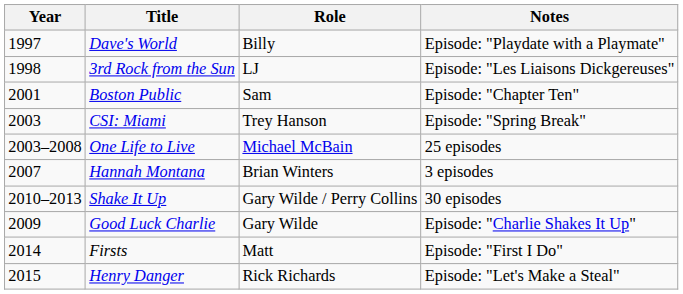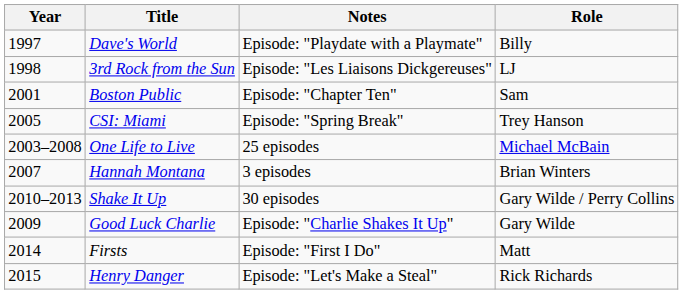 <table class="wikitable sortable">
 <tr>
 <th>Year</th>
 <th>Title</th>
+<th>Notes</th>
 <th>Role</th>
-<th>Notes</th>
 </tr>
 <tr>
 <td>1997</td>
 <td><em><a href='#'>Dave's World</a></em></td>
+<td>Episode: "Playdate with a Playmate"</td>
 <td>Billy</td>
-<td>Episode: "Playdate with a Playmate"</td>
 </tr>
 <tr>
 <td>1998</td>
 <td><em><a href='#'>3rd Rock from the Sun</a></em></td>
+<td>Episode: "Les Liaisons Dickgereuses"</td>
 <td>LJ</td>
-<td>Episode: "Les Liaisons Dickgereuses"</td>
 </tr>
 <tr>
 <td>2001</td>
 <td><em><a href='#'>Boston Public</a></em></td>
+<td>Episode: "Chapter Ten"</td>
 <td>Sam</td>
-<td>Episode: "Chapter Ten"</td>
 </tr>
 <tr>
-<td>2003</td>
+<td>2005</td>
 <td><em><a href='#'>CSI: Miami</a></em></td>
+<td>Episode: "Spring Break"</td>
 <td>Trey Hanson</td>
-<td>Episode: "Spring Break"</td>
 </tr>
 <tr>
 <td>2003–2008</td>
 <td><em><a href='#'>One Life to Live</a></em></td>
+<td>25 episodes</td>
 <td><a href='#'>Michael McBain</a></td>
-<td>25 episodes</td>
 </tr>
 <tr>
 <td>2007</td>
 <td><em><a href='#'>Hannah Montana</a></em></td>
+<td>3 episodes</td>
 <td>Brian Winters</td>
-<td>3 episodes</td>
 </tr>
 <tr>
 <td>2010–2013</td>
 <td><a href='#'><em>Shake It Up</em></a></td>
+<td>30 episodes</td>
 <td>Gary Wilde / Perry Collins</td>
-<td>30 episodes</td>
 </tr>
 <tr>
 <td>2009</td>
 <td><em><a href='#'>Good Luck Charlie</a></em></td>
+<td>Episode: "<a href='#'>Charlie Shakes It Up</a>"</td>
 <td>Gary Wilde</td>
-<td>Episode: "<a href='#'>Charlie Shakes It Up</a>"</td>
 </tr>
 <tr>
 <td>2014</td>
 <td><em>Firsts</em></td>
+<td>Episode: "First I Do"</td>
 <td>Matt</td>
-<td>Episode: "First I Do"</td>
 </tr>
 <tr>
 <td>2015</td>
 <td><em><a href='#'>Henry Danger</a></em></td>
+<td>Episode: "Let's Make a Steal"</td>
 <td>Rick Richards</td>
-<td>Episode: "Let's Make a Steal"</td>
 </tr>
 </table>
